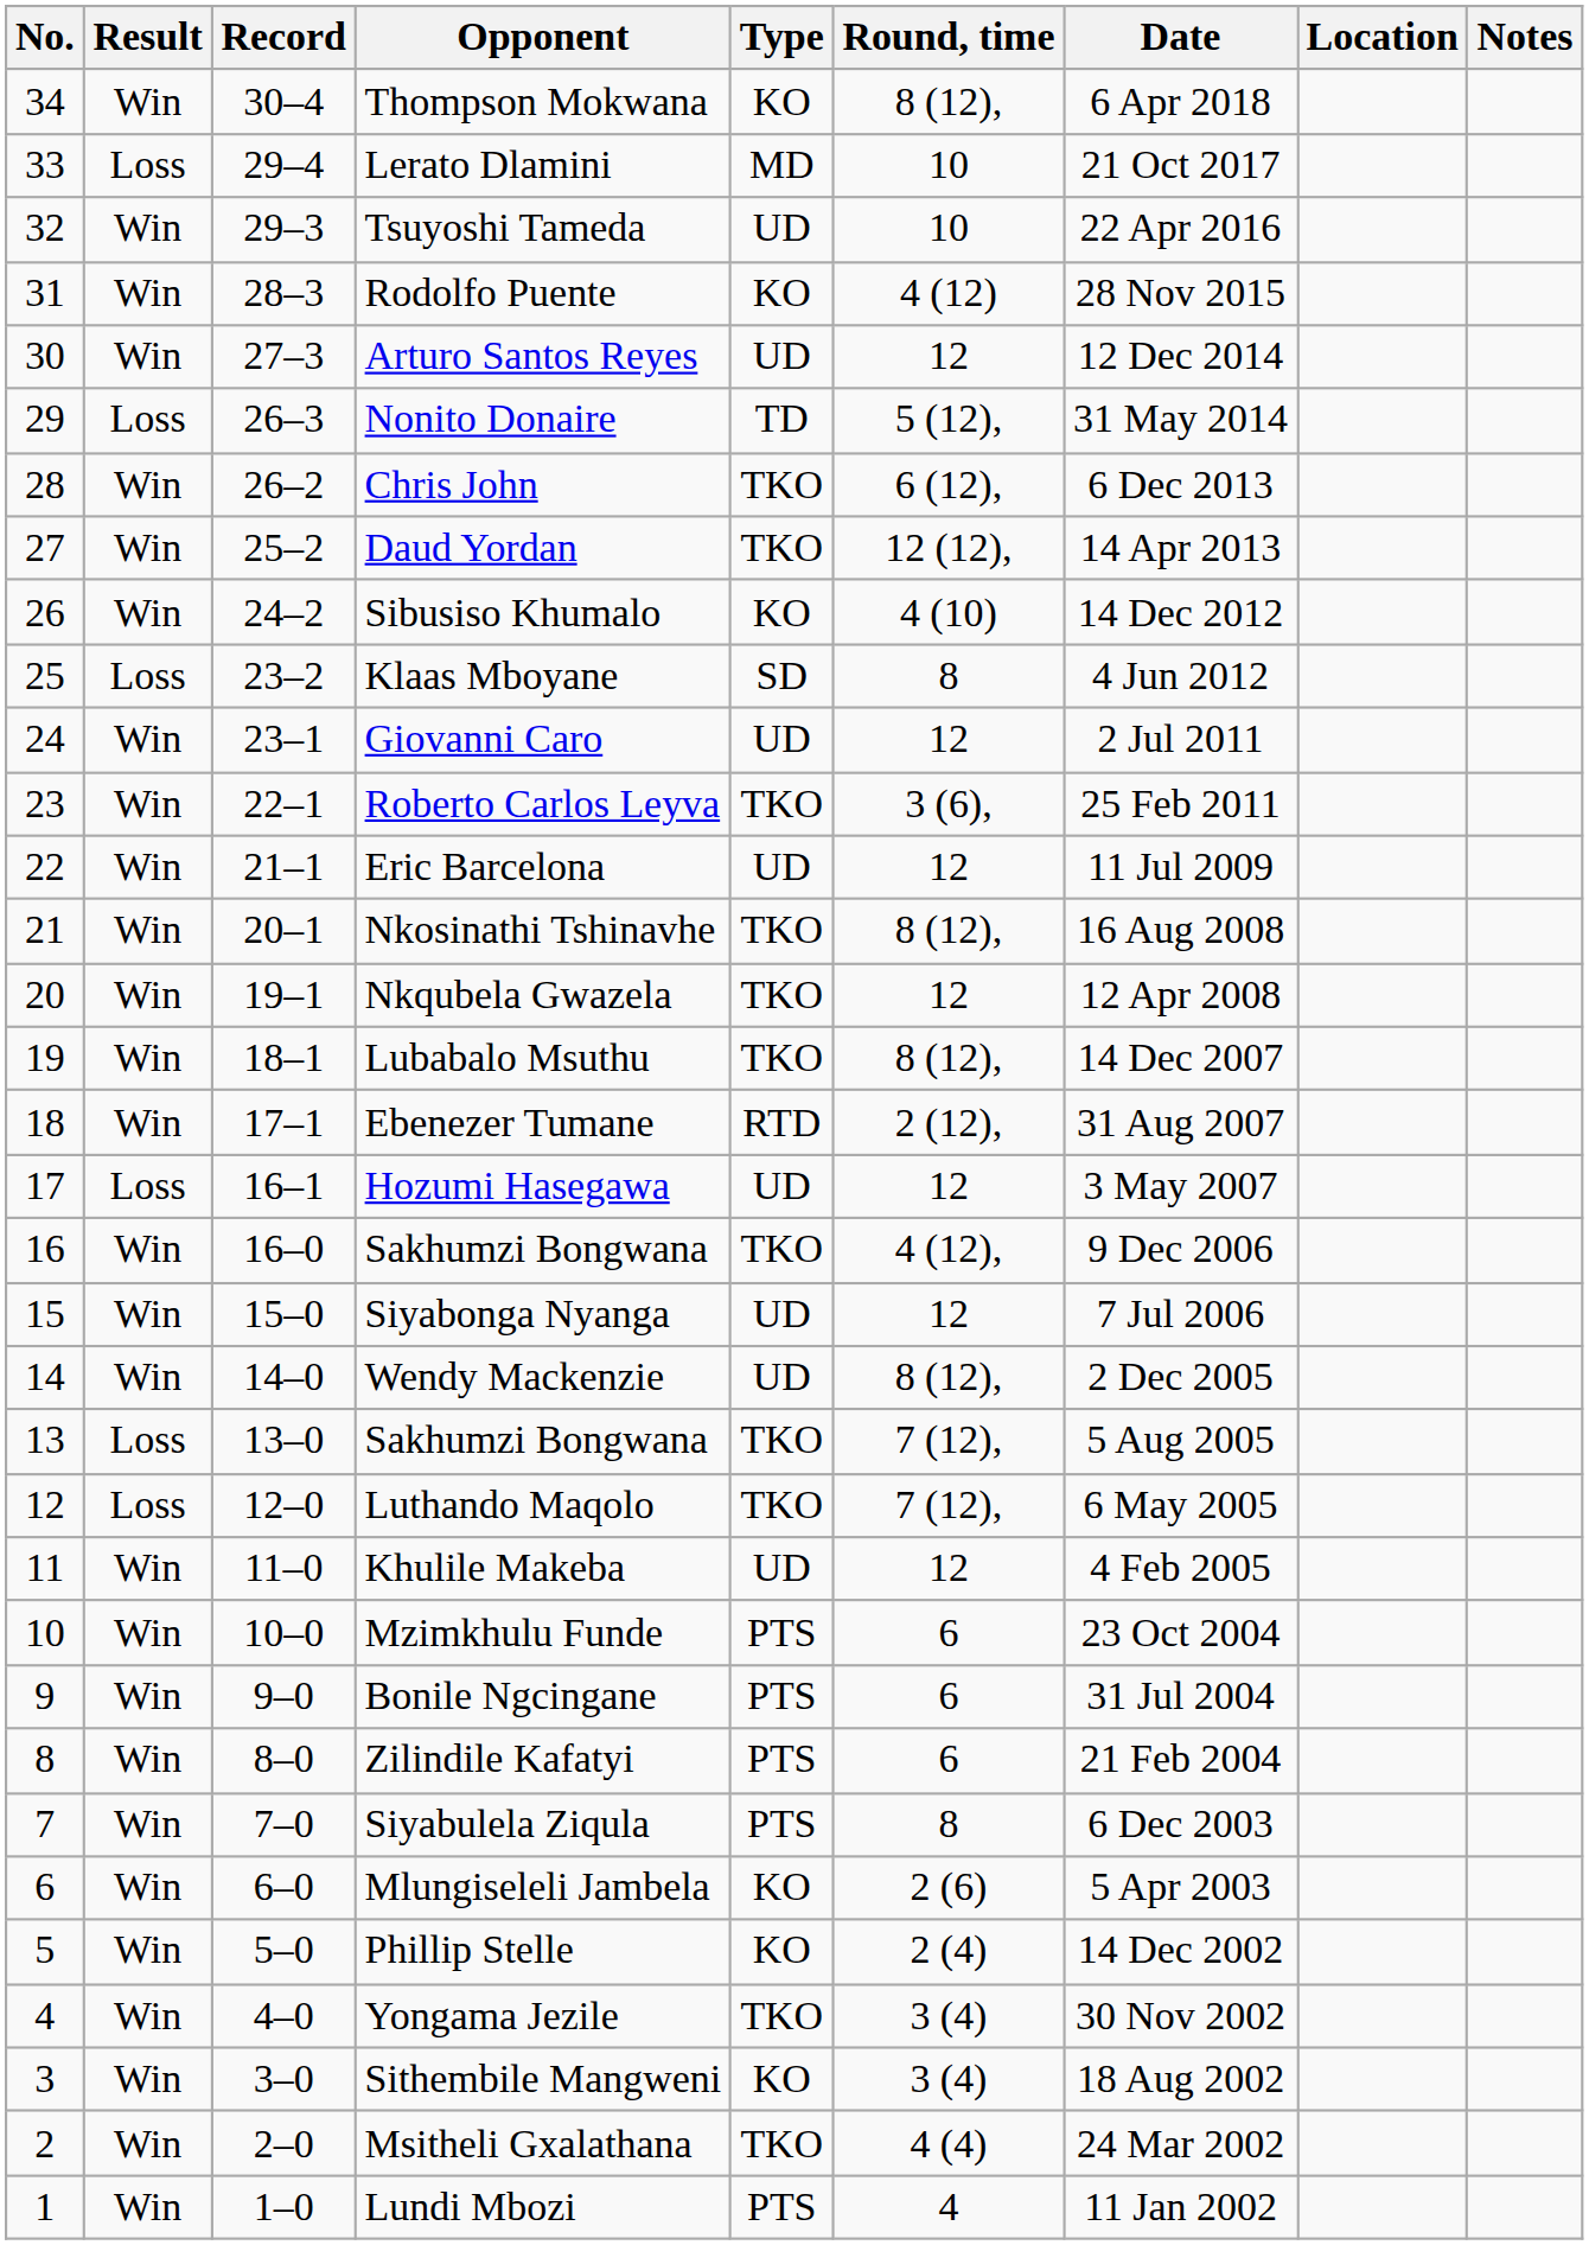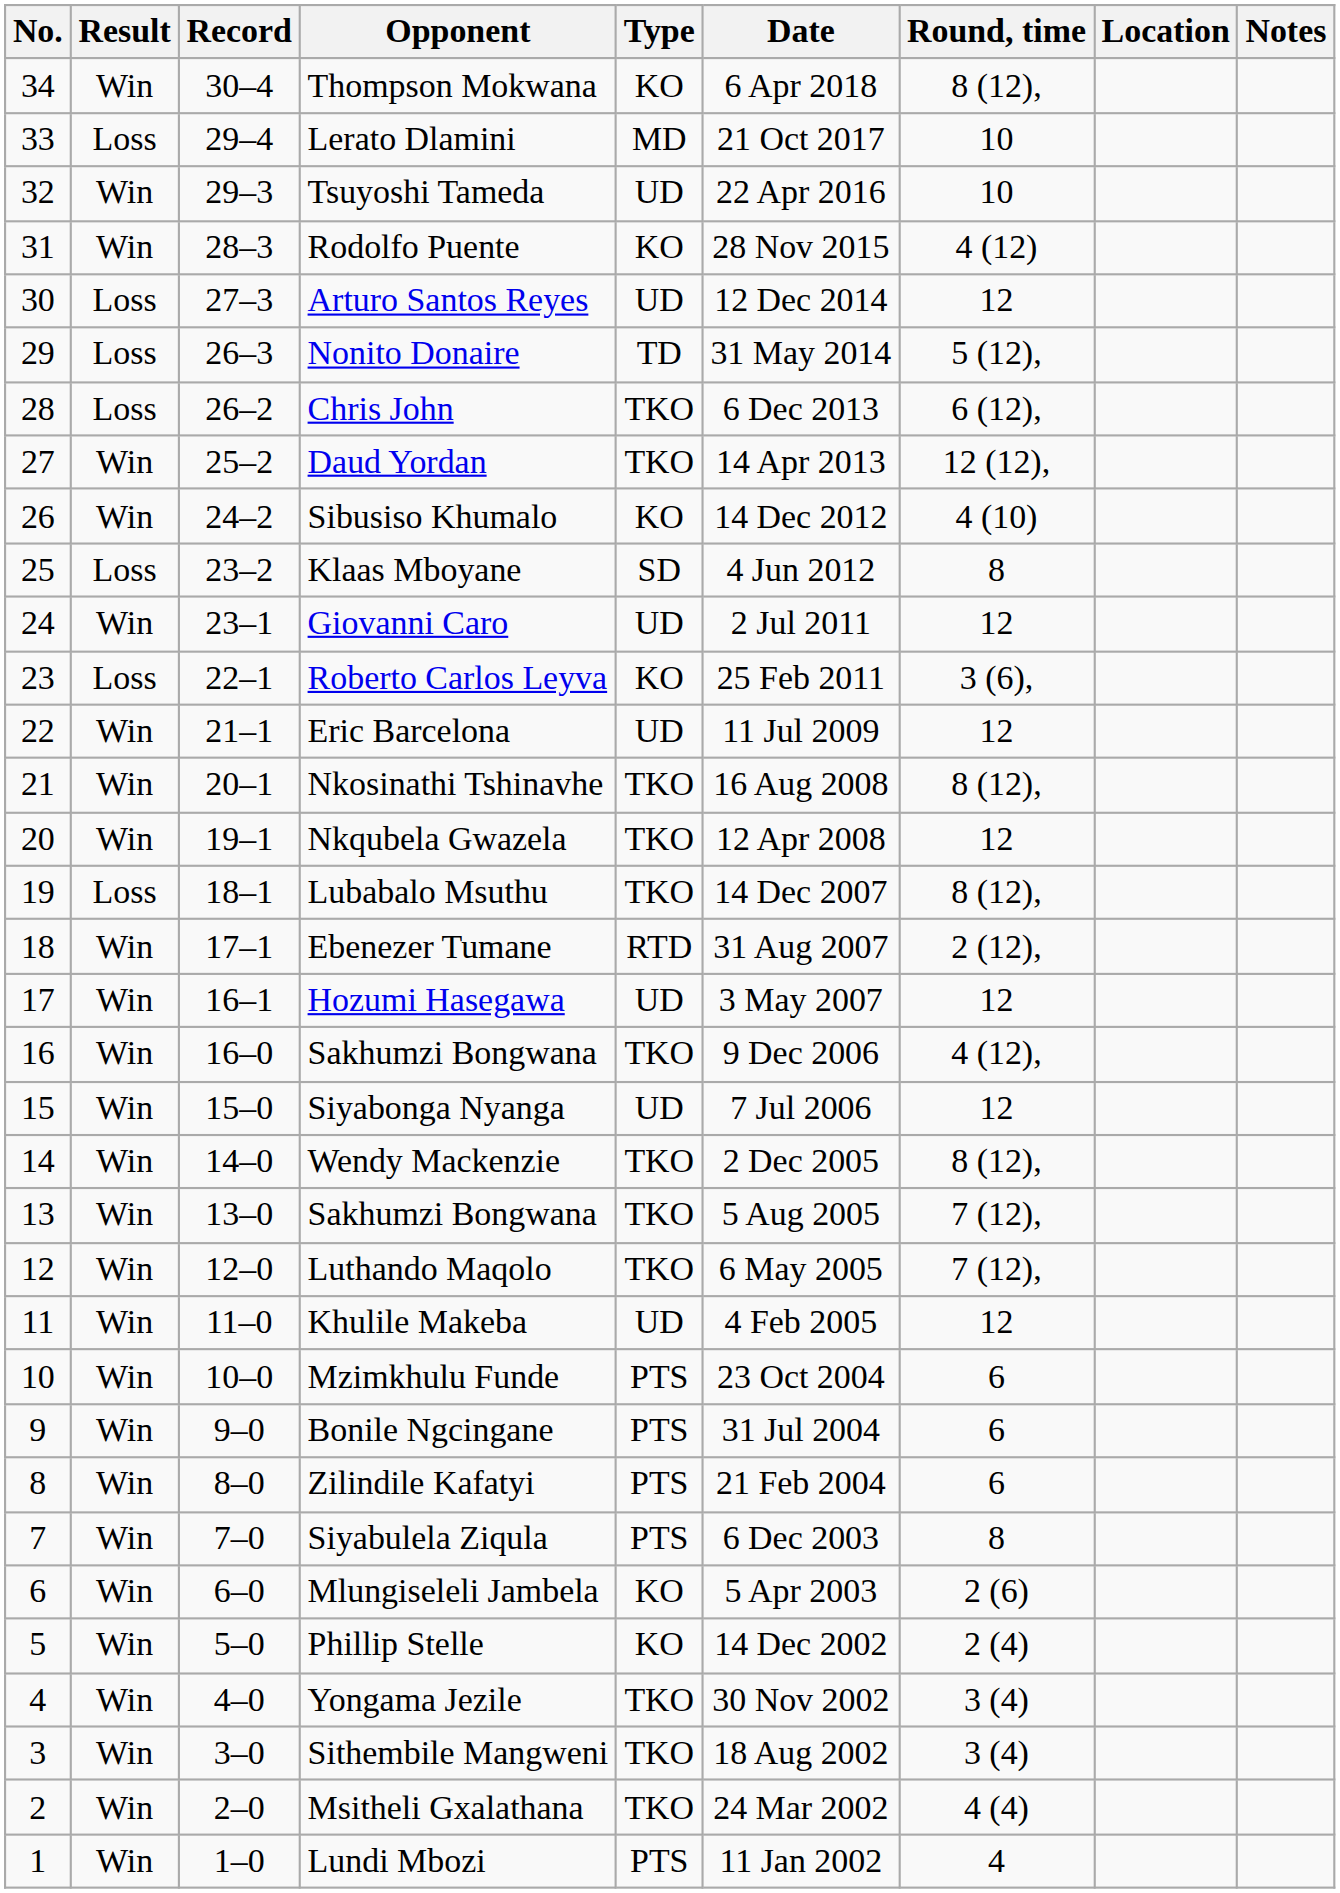 <table class="wikitable" style="text-align:center">
 <tr>
 <th>No.</th>
 <th>Result</th>
 <th>Record</th>
 <th>Opponent</th>
 <th>Type</th>
+<th>Date</th>
 <th>Round, time</th>
-<th>Date</th>
 <th>Location</th>
 <th>Notes</th>
 </tr>
 <tr>
 <td>34</td>
 <td>Win</td>
 <td>30–4</td>
 <td align=left>Thompson Mokwana</td>
 <td>KO</td>
+<td>6 Apr 2018</td>
 <td>8 (12), </td>
-<td>6 Apr 2018</td>
 <td align=left></td>
 <td align=left></td>
 </tr>
 <tr>
 <td>33</td>
 <td>Loss</td>
 <td>29–4</td>
 <td align=left>Lerato Dlamini</td>
 <td>MD</td>
+<td>21 Oct 2017</td>
 <td>10</td>
-<td>21 Oct 2017</td>
 <td align=left></td>
 <td align=left></td>
 </tr>
 <tr>
 <td>32</td>
 <td>Win</td>
 <td>29–3</td>
 <td align=left>Tsuyoshi Tameda</td>
 <td>UD</td>
+<td>22 Apr 2016</td>
 <td>10</td>
-<td>22 Apr 2016</td>
 <td align=left></td>
 <td align=left></td>
 </tr>
 <tr>
 <td>31</td>
 <td>Win</td>
 <td>28–3</td>
 <td align=left>Rodolfo Puente</td>
 <td>KO</td>
+<td>28 Nov 2015</td>
 <td>4 (12)</td>
-<td>28 Nov 2015</td>
 <td align=left></td>
 <td align=left></td>
 </tr>
 <tr>
 <td>30</td>
-<td>Win</td>
+<td>Loss</td>
 <td>27–3</td>
 <td align=left><a href='#'>Arturo Santos Reyes</a></td>
 <td>UD</td>
+<td>12 Dec 2014</td>
 <td>12</td>
-<td>12 Dec 2014</td>
 <td align=left></td>
 <td align=left></td>
 </tr>
 <tr>
 <td>29</td>
 <td>Loss</td>
 <td>26–3</td>
 <td align=left><a href='#'>Nonito Donaire</a></td>
 <td>TD</td>
+<td>31 May 2014</td>
 <td>5 (12), </td>
-<td>31 May 2014</td>
 <td align=left></td>
 <td align=left></td>
 </tr>
 <tr>
 <td>28</td>
-<td>Win</td>
+<td>Loss</td>
 <td>26–2</td>
 <td align=left><a href='#'>Chris John</a></td>
 <td>TKO</td>
+<td>6 Dec 2013</td>
 <td>6 (12), </td>
-<td>6 Dec 2013</td>
 <td align=left></td>
 <td align=left></td>
 </tr>
 <tr>
 <td>27</td>
 <td>Win</td>
 <td>25–2</td>
 <td align=left><a href='#'>Daud Yordan</a></td>
 <td>TKO</td>
+<td>14 Apr 2013</td>
 <td>12 (12), </td>
-<td>14 Apr 2013</td>
 <td align=left></td>
 <td align=left></td>
 </tr>
 <tr>
 <td>26</td>
 <td>Win</td>
 <td>24–2</td>
 <td align=left>Sibusiso Khumalo</td>
 <td>KO</td>
+<td>14 Dec 2012</td>
 <td>4 (10)</td>
-<td>14 Dec 2012</td>
 <td align=left></td>
 <td align=left></td>
 </tr>
 <tr>
 <td>25</td>
 <td>Loss</td>
 <td>23–2</td>
 <td align=left>Klaas Mboyane</td>
 <td>SD</td>
+<td>4 Jun 2012</td>
 <td>8</td>
-<td>4 Jun 2012</td>
 <td align=left></td>
 <td align=left></td>
 </tr>
 <tr>
 <td>24</td>
 <td>Win</td>
 <td>23–1</td>
 <td align=left><a href='#'>Giovanni Caro</a></td>
 <td>UD</td>
+<td>2 Jul 2011</td>
 <td>12</td>
-<td>2 Jul 2011</td>
 <td align=left></td>
 <td align=left></td>
 </tr>
 <tr>
 <td>23</td>
-<td>Win</td>
+<td>Loss</td>
 <td>22–1</td>
 <td align=left><a href='#'>Roberto Carlos Leyva</a></td>
-<td>TKO</td>
+<td>KO</td>
+<td>25 Feb 2011</td>
 <td>3 (6), </td>
-<td>25 Feb 2011</td>
 <td align=left></td>
 <td align=left></td>
 </tr>
 <tr>
 <td>22</td>
 <td>Win</td>
 <td>21–1</td>
 <td align=left>Eric Barcelona</td>
 <td>UD</td>
+<td>11 Jul 2009</td>
 <td>12</td>
-<td>11 Jul 2009</td>
 <td align=left></td>
 <td align=left></td>
 </tr>
 <tr>
 <td>21</td>
 <td>Win</td>
 <td>20–1</td>
 <td align=left>Nkosinathi Tshinavhe</td>
 <td>TKO</td>
+<td>16 Aug 2008</td>
 <td>8 (12), </td>
-<td>16 Aug 2008</td>
 <td align=left></td>
 <td align=left></td>
 </tr>
 <tr>
 <td>20</td>
 <td>Win</td>
 <td>19–1</td>
 <td align=left>Nkqubela Gwazela</td>
 <td>TKO</td>
+<td>12 Apr 2008</td>
 <td>12</td>
-<td>12 Apr 2008</td>
 <td align=left></td>
 <td align=left></td>
 </tr>
 <tr>
 <td>19</td>
-<td>Win</td>
+<td>Loss</td>
 <td>18–1</td>
 <td align=left>Lubabalo Msuthu</td>
 <td>TKO</td>
+<td>14 Dec 2007</td>
 <td>8 (12), </td>
-<td>14 Dec 2007</td>
 <td align=left></td>
 <td align=left></td>
 </tr>
 <tr>
 <td>18</td>
 <td>Win</td>
 <td>17–1</td>
 <td align=left>Ebenezer Tumane</td>
 <td>RTD</td>
+<td>31 Aug 2007</td>
 <td>2 (12), </td>
-<td>31 Aug 2007</td>
 <td align=left></td>
 <td align=left></td>
 </tr>
 <tr>
 <td>17</td>
-<td>Loss</td>
+<td>Win</td>
 <td>16–1</td>
 <td align=left><a href='#'>Hozumi Hasegawa</a></td>
 <td>UD</td>
+<td>3 May 2007</td>
 <td>12</td>
-<td>3 May 2007</td>
 <td align=left></td>
 <td align=left></td>
 </tr>
 <tr>
 <td>16</td>
 <td>Win</td>
 <td>16–0</td>
 <td align=left>Sakhumzi Bongwana</td>
 <td>TKO</td>
+<td>9 Dec 2006</td>
 <td>4 (12), </td>
-<td>9 Dec 2006</td>
 <td align=left></td>
 <td align=left></td>
 </tr>
 <tr>
 <td>15</td>
 <td>Win</td>
 <td>15–0</td>
 <td align=left>Siyabonga Nyanga</td>
 <td>UD</td>
+<td>7 Jul 2006</td>
 <td>12</td>
-<td>7 Jul 2006</td>
 <td align=left></td>
 <td align=left></td>
 </tr>
 <tr>
 <td>14</td>
 <td>Win</td>
 <td>14–0</td>
 <td align=left>Wendy Mackenzie</td>
-<td>UD</td>
+<td>TKO</td>
+<td>2 Dec 2005</td>
 <td>8 (12), </td>
-<td>2 Dec 2005</td>
 <td align=left></td>
 <td align=left></td>
 </tr>
 <tr>
 <td>13</td>
-<td>Loss</td>
+<td>Win</td>
 <td>13–0</td>
 <td align=left>Sakhumzi Bongwana</td>
 <td>TKO</td>
+<td>5 Aug 2005</td>
 <td>7 (12), </td>
-<td>5 Aug 2005</td>
 <td align=left></td>
 <td align=left></td>
 </tr>
 <tr>
 <td>12</td>
-<td>Loss</td>
+<td>Win</td>
 <td>12–0</td>
 <td align=left>Luthando Maqolo</td>
 <td>TKO</td>
+<td>6 May 2005</td>
 <td>7 (12), </td>
-<td>6 May 2005</td>
 <td align=left></td>
 <td align=left></td>
 </tr>
 <tr>
 <td>11</td>
 <td>Win</td>
 <td>11–0</td>
 <td align=left>Khulile Makeba</td>
 <td>UD</td>
+<td>4 Feb 2005</td>
 <td>12</td>
-<td>4 Feb 2005</td>
 <td align=left></td>
 <td align=left></td>
 </tr>
 <tr>
 <td>10</td>
 <td>Win</td>
 <td>10–0</td>
 <td align=left>Mzimkhulu Funde</td>
 <td>PTS</td>
+<td>23 Oct 2004</td>
 <td>6</td>
-<td>23 Oct 2004</td>
 <td align=left></td>
 <td align=left></td>
 </tr>
 <tr>
 <td>9</td>
 <td>Win</td>
 <td>9–0</td>
 <td align=left>Bonile Ngcingane</td>
 <td>PTS</td>
+<td>31 Jul 2004</td>
 <td>6</td>
-<td>31 Jul 2004</td>
 <td align=left></td>
 <td align=left></td>
 </tr>
 <tr>
 <td>8</td>
 <td>Win</td>
 <td>8–0</td>
 <td align=left>Zilindile Kafatyi</td>
 <td>PTS</td>
+<td>21 Feb 2004</td>
 <td>6</td>
-<td>21 Feb 2004</td>
 <td align=left></td>
 <td align=left></td>
 </tr>
 <tr>
 <td>7</td>
 <td>Win</td>
 <td>7–0</td>
 <td align=left>Siyabulela Ziqula</td>
 <td>PTS</td>
+<td>6 Dec 2003</td>
 <td>8</td>
-<td>6 Dec 2003</td>
 <td align=left></td>
 <td align=left></td>
 </tr>
 <tr>
 <td>6</td>
 <td>Win</td>
 <td>6–0</td>
 <td align=left>Mlungiseleli Jambela</td>
 <td>KO</td>
+<td>5 Apr 2003</td>
 <td>2 (6)</td>
-<td>5 Apr 2003</td>
 <td align=left></td>
 <td align=left></td>
 </tr>
 <tr>
 <td>5</td>
 <td>Win</td>
 <td>5–0</td>
 <td align=left>Phillip Stelle</td>
 <td>KO</td>
+<td>14 Dec 2002</td>
 <td>2 (4)</td>
-<td>14 Dec 2002</td>
 <td align=left></td>
 <td align=left></td>
 </tr>
 <tr>
 <td>4</td>
 <td>Win</td>
 <td>4–0</td>
 <td align=left>Yongama Jezile</td>
 <td>TKO</td>
+<td>30 Nov 2002</td>
 <td>3 (4)</td>
-<td>30 Nov 2002</td>
 <td align=left></td>
 <td align=left></td>
 </tr>
 <tr>
 <td>3</td>
 <td>Win</td>
 <td>3–0</td>
 <td align=left>Sithembile Mangweni</td>
-<td>KO</td>
+<td>TKO</td>
+<td>18 Aug 2002</td>
 <td>3 (4)</td>
-<td>18 Aug 2002</td>
 <td align=left></td>
 <td align=left></td>
 </tr>
 <tr>
 <td>2</td>
 <td>Win</td>
 <td>2–0</td>
 <td align=left>Msitheli Gxalathana</td>
 <td>TKO</td>
+<td>24 Mar 2002</td>
 <td>4 (4)</td>
-<td>24 Mar 2002</td>
 <td align=left></td>
 <td align=left></td>
 </tr>
 <tr>
 <td>1</td>
 <td>Win</td>
 <td>1–0</td>
 <td align=left>Lundi Mbozi</td>
 <td>PTS</td>
+<td>11 Jan 2002</td>
 <td>4</td>
-<td>11 Jan 2002</td>
 <td align=left></td>
 <td align=left></td>
 </tr>
 </table>
